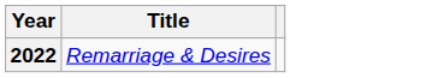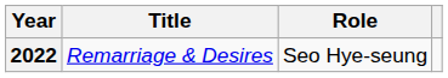 <table class="wikitable sortable plainrowheaders">
 <tr>
 <th scope="col">Year</th>
 <th scope="col">Title</th>
+<th scope="col">Role</th>
 <th scope="col" class="unsortable"></th>
 </tr>
 <tr>
 <th scope="row">2022</th>
 <td><em><a href='#'>Remarriage & Desires</a></em></td>
+<td>Seo Hye-seung</td>
 <td></td>
 </tr>
 </table>
